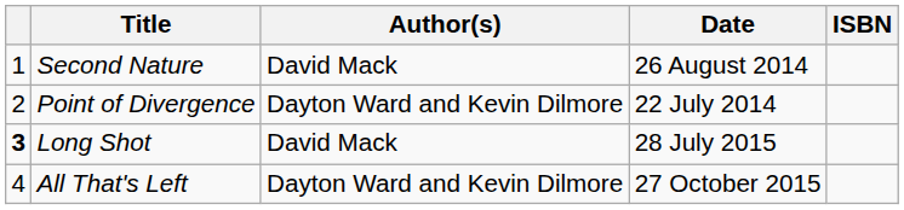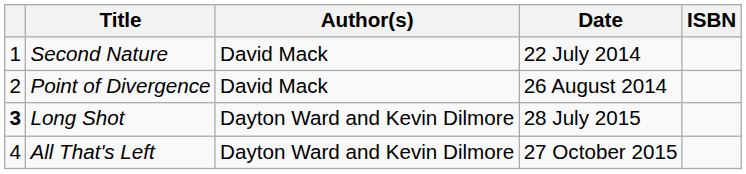 <table class="wikitable">
 <tr>
 <th></th>
 <th>Title</th>
 <th>Author(s)</th>
 <th>Date</th>
 <th>ISBN</th>
 </tr>
 <tr>
 <td>1</td>
 <td><em>Second Nature</em></td>
 <td>David Mack</td>
-<td>26 August 2014</td>
+<td>22 July 2014</td>
 <td></td>
 </tr>
 <tr>
 <td>2</td>
 <td><em>Point of Divergence</em></td>
-<td>Dayton Ward and Kevin Dilmore</td>
-<td>22 July 2014</td>
+<td>David Mack</td>
+<td>26 August 2014</td>
 <td></td>
 </tr>
 <tr>
 <td><strong>3</strong></td>
 <td><em>Long Shot</em></td>
-<td>David Mack</td>
+<td>Dayton Ward and Kevin Dilmore</td>
 <td>28 July 2015</td>
 <td></td>
 </tr>
 <tr>
 <td>4</td>
 <td><em>All That's Left</em></td>
 <td>Dayton Ward and Kevin Dilmore</td>
 <td>27 October 2015</td>
 <td></td>
 </tr>
 </table>
